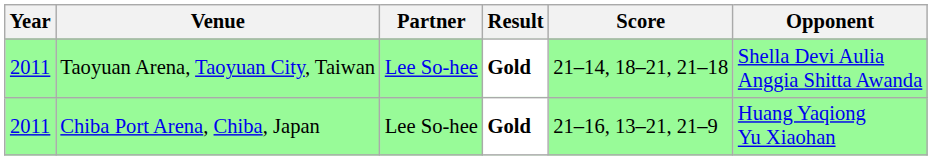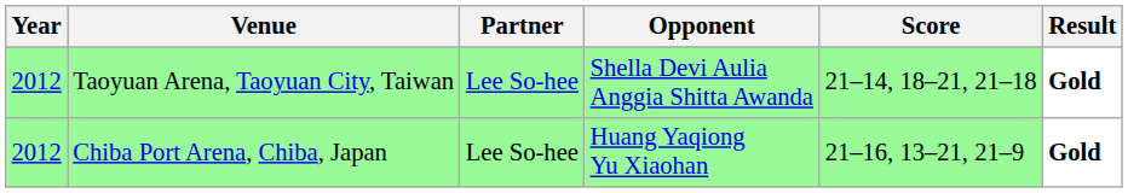 <table class="sortable wikitable" style="font-size: 90%;">
 <tr>
 <th>Year</th>
 <th>Venue</th>
 <th>Partner</th>
+<th>Opponent</th>
+<th>Score</th>
 <th>Result</th>
-<th>Score</th>
-<th>Opponent</th>
 </tr>
 <tr style="background:#98FB98">
-<td align="center"><a href='#'>2011</a></td>
+<td align="center"><a href='#'>2012</a></td>
 <td align="left">Taoyuan Arena, <a href='#'>Taoyuan City</a>, Taiwan</td>
 <td align="left"> <a href='#'>Lee So-hee</a></td>
+<td align="left"> <a href='#'>Shella Devi Aulia</a><br> <a href='#'>Anggia Shitta Awanda</a></td>
+<td align="left">21–14, 18–21, 21–18</td>
 <td style="text-align:left; background:white"> <strong>Gold</strong></td>
-<td align="left">21–14, 18–21, 21–18</td>
-<td align="left"> <a href='#'>Shella Devi Aulia</a><br> <a href='#'>Anggia Shitta Awanda</a></td>
 </tr>
 <tr style="background:#98FB98">
-<td align="center"><a href='#'>2011</a></td>
+<td align="center"><a href='#'>2012</a></td>
 <td align="left"><a href='#'>Chiba Port Arena</a>, <a href='#'>Chiba</a>, Japan</td>
 <td align="left"> Lee So-hee</td>
+<td align="left"> <a href='#'>Huang Yaqiong</a><br> <a href='#'>Yu Xiaohan</a></td>
+<td align="left">21–16, 13–21, 21–9</td>
 <td style="text-align:left; background:white"> <strong>Gold</strong></td>
-<td align="left">21–16, 13–21, 21–9</td>
-<td align="left"> <a href='#'>Huang Yaqiong</a><br> <a href='#'>Yu Xiaohan</a></td>
 </tr>
 </table>
